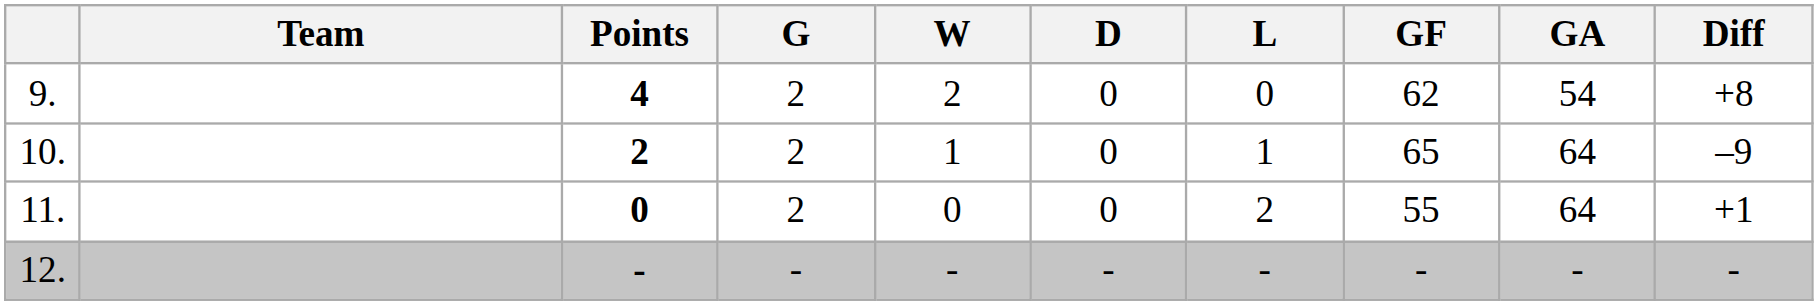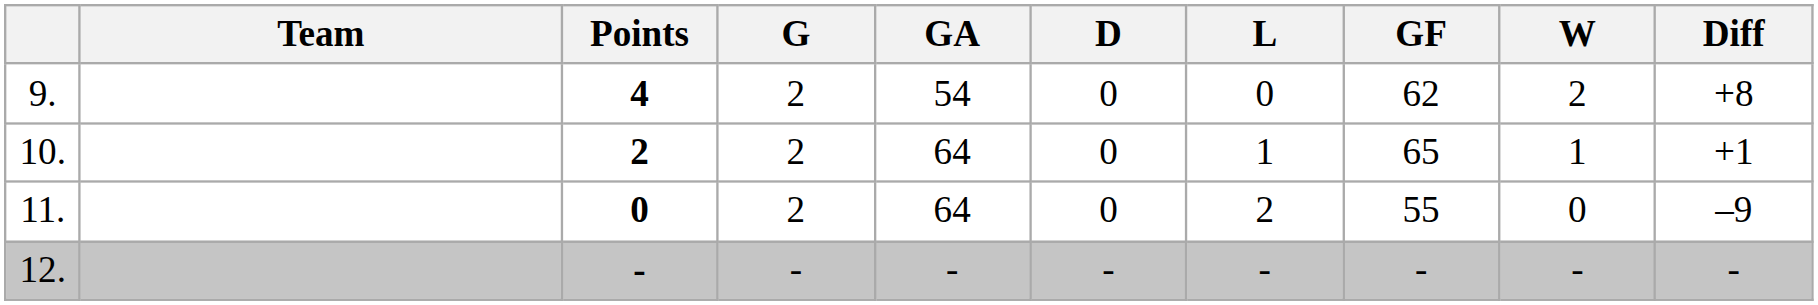 <table class=wikitable style="text-align:center">
 <tr bgcolor="#DCDCDC">
 <th width="25"></th>
 <th width="200">Team</th>
 <th width="60">Points</th>
 <th width="60">G</th>
-<th width="60">W</th>
+<th width="60">GA</th>
 <th width="60">D</th>
 <th width="60">L</th>
 <th width="60">GF</th>
-<th width="60">GA</th>
+<th width="60">W</th>
 <th width="60">Diff</th>
 </tr>
 <tr bgcolor=#FFFFFF>
 <td>9.</td>
 <td align=left></td>
 <td><strong>4</strong></td>
 <td>2</td>
-<td>2</td>
+<td>54</td>
 <td>0</td>
 <td>0</td>
 <td>62</td>
-<td>54</td>
+<td>2</td>
 <td>+8</td>
 </tr>
 <tr bgcolor=#FFFFFF>
 <td>10.</td>
 <td align=left></td>
 <td><strong>2</strong></td>
 <td>2</td>
-<td>1</td>
+<td>64</td>
 <td>0</td>
 <td>1</td>
 <td>65</td>
-<td>64</td>
-<td>–9</td>
+<td>1</td>
+<td>+1</td>
 </tr>
 <tr bgcolor=#FFFFFF>
 <td>11.</td>
 <td align=left></td>
 <td><strong>0</strong></td>
 <td>2</td>
-<td>0</td>
+<td>64</td>
 <td>0</td>
 <td>2</td>
 <td>55</td>
-<td>64</td>
-<td>+1</td>
+<td>0</td>
+<td>–9</td>
 </tr>
 <tr bgcolor=#c5c5c5>
 <td>12.</td>
 <td align=left></td>
 <td><strong>-</strong></td>
 <td>-</td>
 <td>-</td>
 <td>-</td>
 <td>-</td>
 <td>-</td>
 <td>-</td>
 <td>-</td>
 </tr>
 </table>
